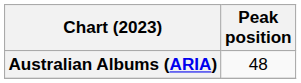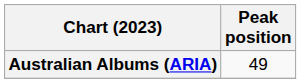 <table class="wikitable sortable plainrowheaders" style="text-align:center">
 <tr>
 <th scope="col">Chart (2023)</th>
 <th scope="col">Peak<br>position</th>
 </tr>
 <tr>
 <th scope="row">Australian Albums (<a href='#'>ARIA</a>)</th>
-<td>48</td>
+<td>49</td>
 </tr>
 <tr>
 </tr>
 <tr>
 </tr>
 <tr>
 </tr>
 <tr>
 </tr>
 <tr>
 </tr>
 </table>
